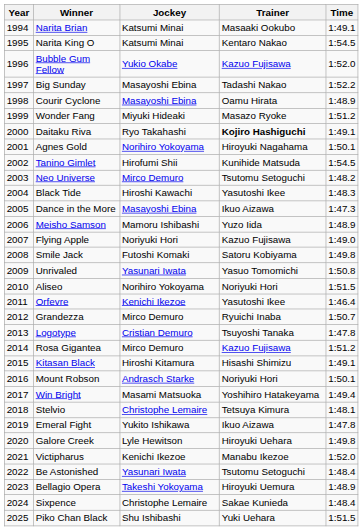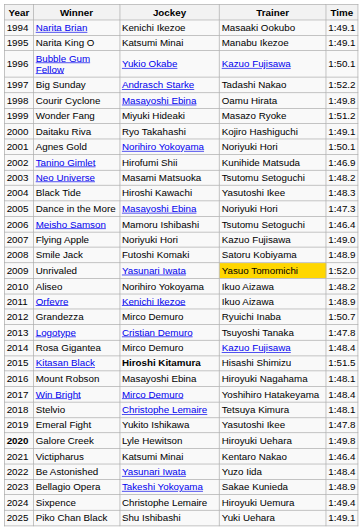 <table class="wikitable sortable" style="font-size:90%">
 <tr>
 <th width="36px">Year<br></th>
 <th width="120px">Winner<br></th>
 <th width="140px">Jockey<br></th>
 <th width="150px">Trainer<br></th>
 <th>Time<br></th>
 </tr>
 <tr>
 <td>1994</td>
 <td><a href='#'>Narita Brian</a></td>
-<td>Katsumi Minai</td>
+<td>Kenichi Ikezoe</td>
 <td>Masaaki Ookubo</td>
 <td>1:49.1</td>
 </tr>
 <tr>
 <td>1995</td>
 <td>Narita King O</td>
 <td>Katsumi Minai</td>
-<td>Kentaro Nakao</td>
-<td>1:54.5</td>
+<td>Manabu Ikezoe</td>
+<td>1:49.1</td>
 </tr>
 <tr>
 <td>1996</td>
 <td><a href='#'>Bubble Gum Fellow</a></td>
 <td><a href='#'>Yukio Okabe</a></td>
 <td><a href='#'>Kazuo Fujisawa</a></td>
-<td>1:52.0</td>
+<td>1:50.1</td>
 </tr>
 <tr>
 <td>1997</td>
 <td>Big Sunday</td>
-<td>Masayoshi Ebina</td>
+<td><a href='#'>Andrasch Starke</a></td>
 <td>Tadashi Nakao</td>
 <td>1:52.2</td>
 </tr>
 <tr>
 <td>1998</td>
 <td>Courir Cyclone</td>
 <td><a href='#'>Masayoshi Ebina</a></td>
 <td>Oamu Hirata</td>
-<td>1:48.9</td>
+<td>1:49.8</td>
 </tr>
 <tr>
 <td>1999</td>
 <td>Wonder Fang</td>
 <td>Miyuki Hideaki</td>
 <td>Masazo Ryoke</td>
 <td>1:51.2</td>
 </tr>
 <tr>
 <td>2000</td>
 <td>Daitaku Riva</td>
 <td>Ryo Takahashi</td>
-<td><strong>Kojiro Hashiguchi</strong></td>
+<td>Kojiro Hashiguchi</td>
 <td>1:49.1</td>
 </tr>
 <tr>
 <td>2001</td>
 <td>Agnes Gold</td>
 <td><a href='#'>Norihiro Yokoyama</a></td>
-<td>Hiroyuki Nagahama</td>
+<td>Noriyuki Hori</td>
 <td>1:50.1</td>
 </tr>
 <tr>
 <td>2002</td>
 <td><a href='#'>Tanino Gimlet</a></td>
 <td>Hirofumi Shii</td>
 <td>Kunihide Matsuda</td>
-<td>1:54.5</td>
+<td>1:46.9</td>
 </tr>
 <tr>
 <td>2003</td>
 <td><a href='#'>Neo Universe</a></td>
-<td><a href='#'>Mirco Demuro</a></td>
+<td>Masami Matsuoka</td>
 <td>Tsutomu Setoguchi</td>
 <td>1:48.2</td>
 </tr>
 <tr>
 <td>2004</td>
 <td>Black Tide</td>
 <td>Hiroshi Kawachi</td>
 <td>Yasutoshi Ikee</td>
 <td>1:48.3</td>
 </tr>
 <tr>
 <td>2005</td>
 <td>Dance in the More</td>
 <td><a href='#'>Masayoshi Ebina</a></td>
-<td>Ikuo Aizawa</td>
+<td>Noriyuki Hori</td>
 <td>1:47.3</td>
 </tr>
 <tr>
 <td>2006</td>
 <td><a href='#'>Meisho Samson</a></td>
 <td>Mamoru Ishibashi</td>
-<td>Yuzo Iida</td>
-<td>1:48.9</td>
+<td>Tsutomu Setoguchi</td>
+<td>1:46.4</td>
 </tr>
 <tr>
 <td>2007</td>
 <td>Flying Apple</td>
 <td>Noriyuki Hori</td>
 <td>Kazuo Fujisawa</td>
 <td>1:49.0</td>
 </tr>
 <tr>
 <td>2008</td>
 <td>Smile Jack</td>
 <td>Futoshi Komaki</td>
 <td>Satoru Kobiyama</td>
-<td>1:49.8</td>
+<td>1:48.9</td>
 </tr>
 <tr>
 <td>2009</td>
 <td>Unrivaled</td>
 <td><a href='#'>Yasunari Iwata</a></td>
-<td>Yasuo Tomomichi</td>
-<td>1:50.8</td>
+<td style="background: gold;">Yasuo Tomomichi</td>
+<td>1:52.0</td>
 </tr>
 <tr>
 <td>2010</td>
 <td>Aliseo</td>
 <td>Norihiro Yokoyama</td>
-<td>Noriyuki Hori</td>
-<td>1:51.5</td>
+<td>Ikuo Aizawa</td>
+<td>1:48.2</td>
 </tr>
 <tr>
 <td>2011</td>
 <td><a href='#'>Orfevre</a></td>
 <td><a href='#'>Kenichi Ikezoe</a></td>
-<td>Yasutoshi Ikee</td>
-<td>1:46.4</td>
+<td>Ikuo Aizawa</td>
+<td>1:48.9</td>
 </tr>
 <tr>
 <td>2012</td>
 <td>Grandezza</td>
 <td>Mirco Demuro</td>
 <td>Ryuichi Inaba</td>
 <td>1:50.7</td>
 </tr>
 <tr>
 <td>2013</td>
 <td><a href='#'>Logotype</a></td>
 <td><a href='#'>Cristian Demuro</a></td>
 <td>Tsuyoshi Tanaka</td>
 <td>1:47.8</td>
 </tr>
 <tr>
 <td>2014</td>
 <td>Rosa Gigantea</td>
 <td>Mirco Demuro</td>
 <td><a href='#'>Kazuo Fujisawa</a></td>
-<td>1:51.2</td>
+<td>1:48.4</td>
 </tr>
 <tr>
 <td>2015</td>
 <td><a href='#'>Kitasan Black</a></td>
-<td>Hiroshi Kitamura</td>
+<td><strong>Hiroshi Kitamura</strong></td>
 <td>Hisashi Shimizu</td>
-<td>1:49.1</td>
+<td>1:51.5</td>
 </tr>
 <tr>
 <td>2016</td>
 <td>Mount Robson</td>
-<td><a href='#'>Andrasch Starke</a></td>
-<td>Noriyuki Hori</td>
-<td>1:50.1</td>
+<td>Masayoshi Ebina</td>
+<td>Hiroyuki Nagahama</td>
+<td>1:48.1</td>
 </tr>
 <tr>
 <td>2017</td>
 <td><a href='#'>Win Bright</a></td>
-<td>Masami Matsuoka</td>
+<td><a href='#'>Mirco Demuro</a></td>
 <td>Yoshihiro Hatakeyama</td>
-<td>1:49.4</td>
+<td>1:48.4</td>
 </tr>
 <tr>
 <td>2018</td>
 <td>Stelvio</td>
 <td><a href='#'>Christophe Lemaire</a></td>
 <td>Tetsuya Kimura</td>
 <td>1:48.1</td>
 </tr>
 <tr>
 <td>2019</td>
 <td>Emeral Fight</td>
 <td>Yukito Ishikawa</td>
-<td>Ikuo Aizawa</td>
+<td>Yasutoshi Ikee</td>
 <td>1:47.8</td>
 </tr>
 <tr>
-<td>2020</td>
+<td><strong>2020</strong></td>
 <td>Galore Creek</td>
 <td>Lyle Hewitson</td>
 <td>Hiroyuki Uehara</td>
 <td>1:49.8</td>
 </tr>
 <tr>
 <td>2021</td>
 <td>Victipharus</td>
-<td>Kenichi Ikezoe</td>
-<td>Manabu Ikezoe</td>
-<td>1:52.0</td>
+<td>Katsumi Minai</td>
+<td>Kentaro Nakao</td>
+<td>1:46.4</td>
 </tr>
 <tr>
 <td>2022</td>
 <td>Be Astonished</td>
 <td><a href='#'>Yasunari Iwata</a></td>
-<td>Tsutomu Setoguchi</td>
+<td>Yuzo Iida</td>
 <td>1:48.4</td>
 </tr>
 <tr>
 <td>2023</td>
 <td>Bellagio Opera</td>
 <td><a href='#'>Takeshi Yokoyama</a></td>
-<td>Hiroyuki Uemura</td>
+<td>Sakae Kunieda</td>
 <td>1:48.9</td>
 </tr>
 <tr>
 <td>2024</td>
 <td>Sixpence</td>
 <td>Christophe Lemaire</td>
-<td>Sakae Kunieda</td>
-<td>1:48.4</td>
+<td>Hiroyuki Uemura</td>
+<td>1:49.4</td>
 </tr>
 <tr>
 <td>2025</td>
 <td>Piko Chan Black</td>
 <td>Shu Ishibashi</td>
 <td>Yuki Uehara</td>
-<td>1:51.5</td>
+<td>1:49.1</td>
 </tr>
 </table>
